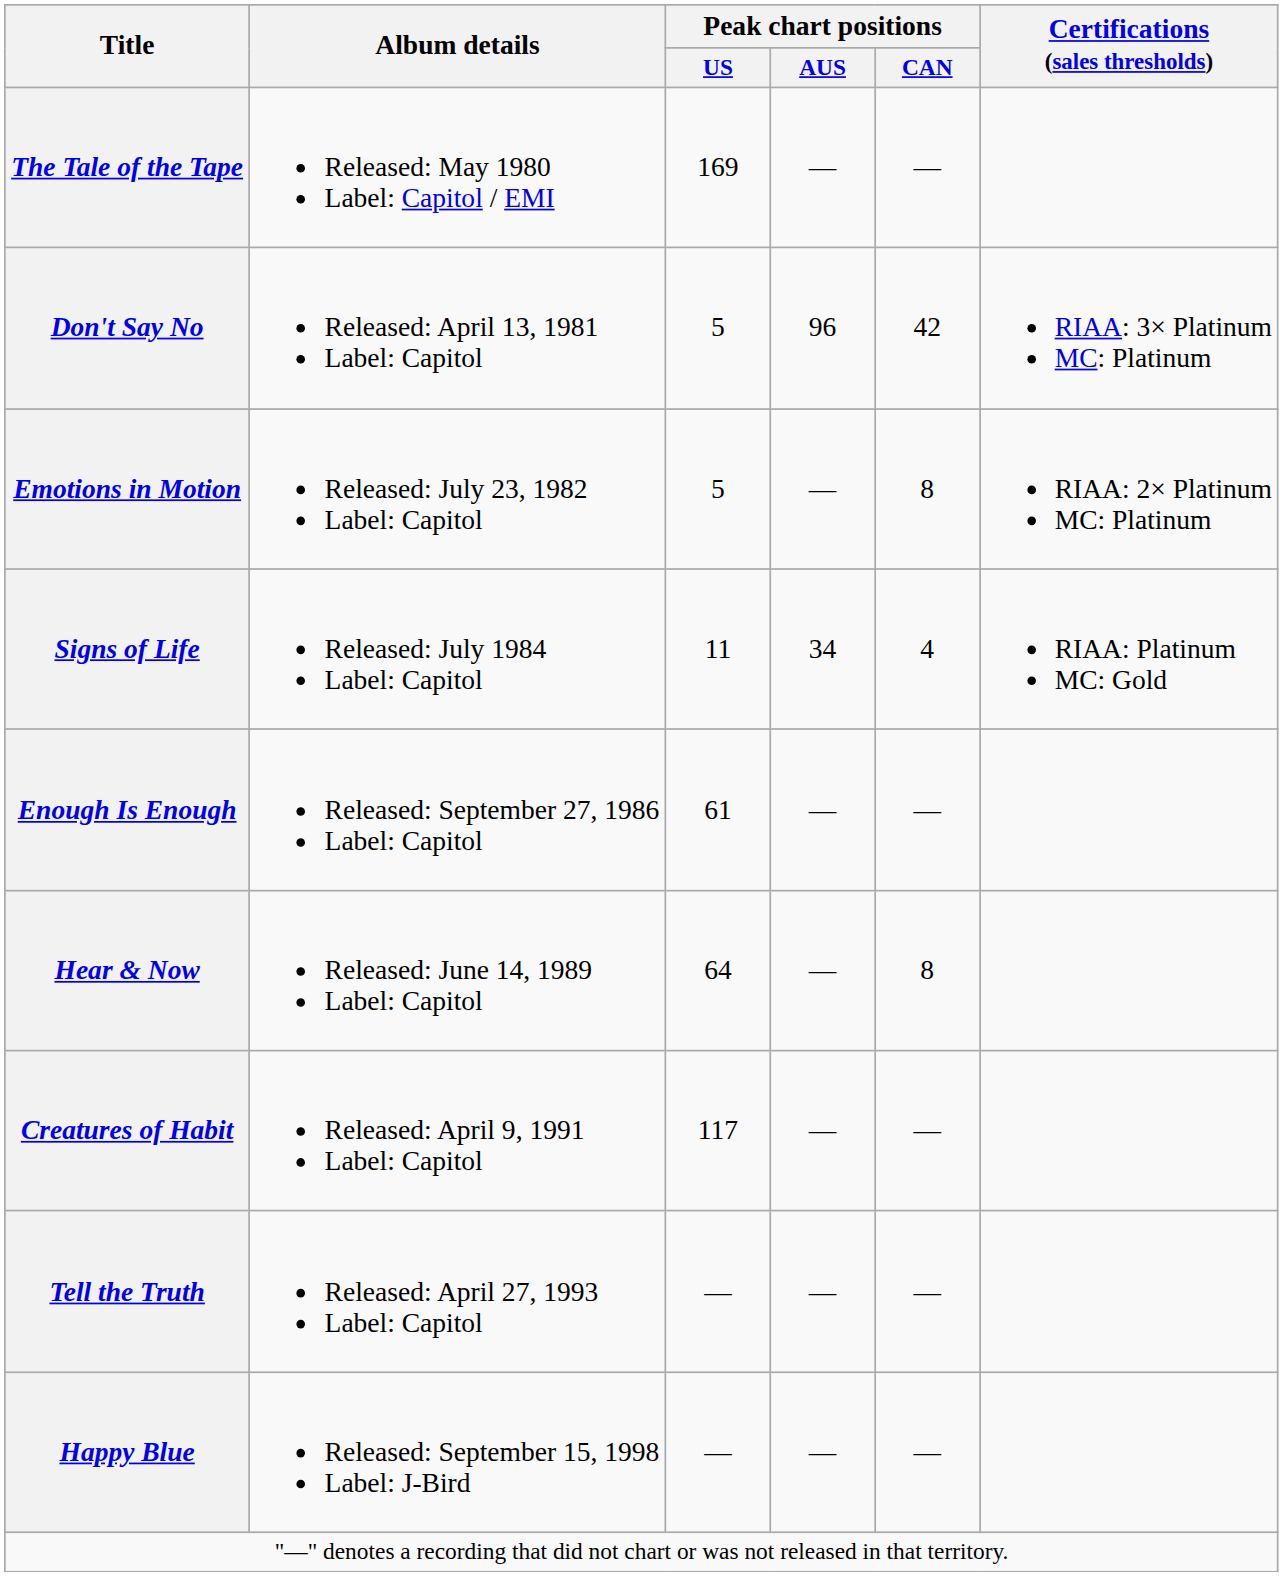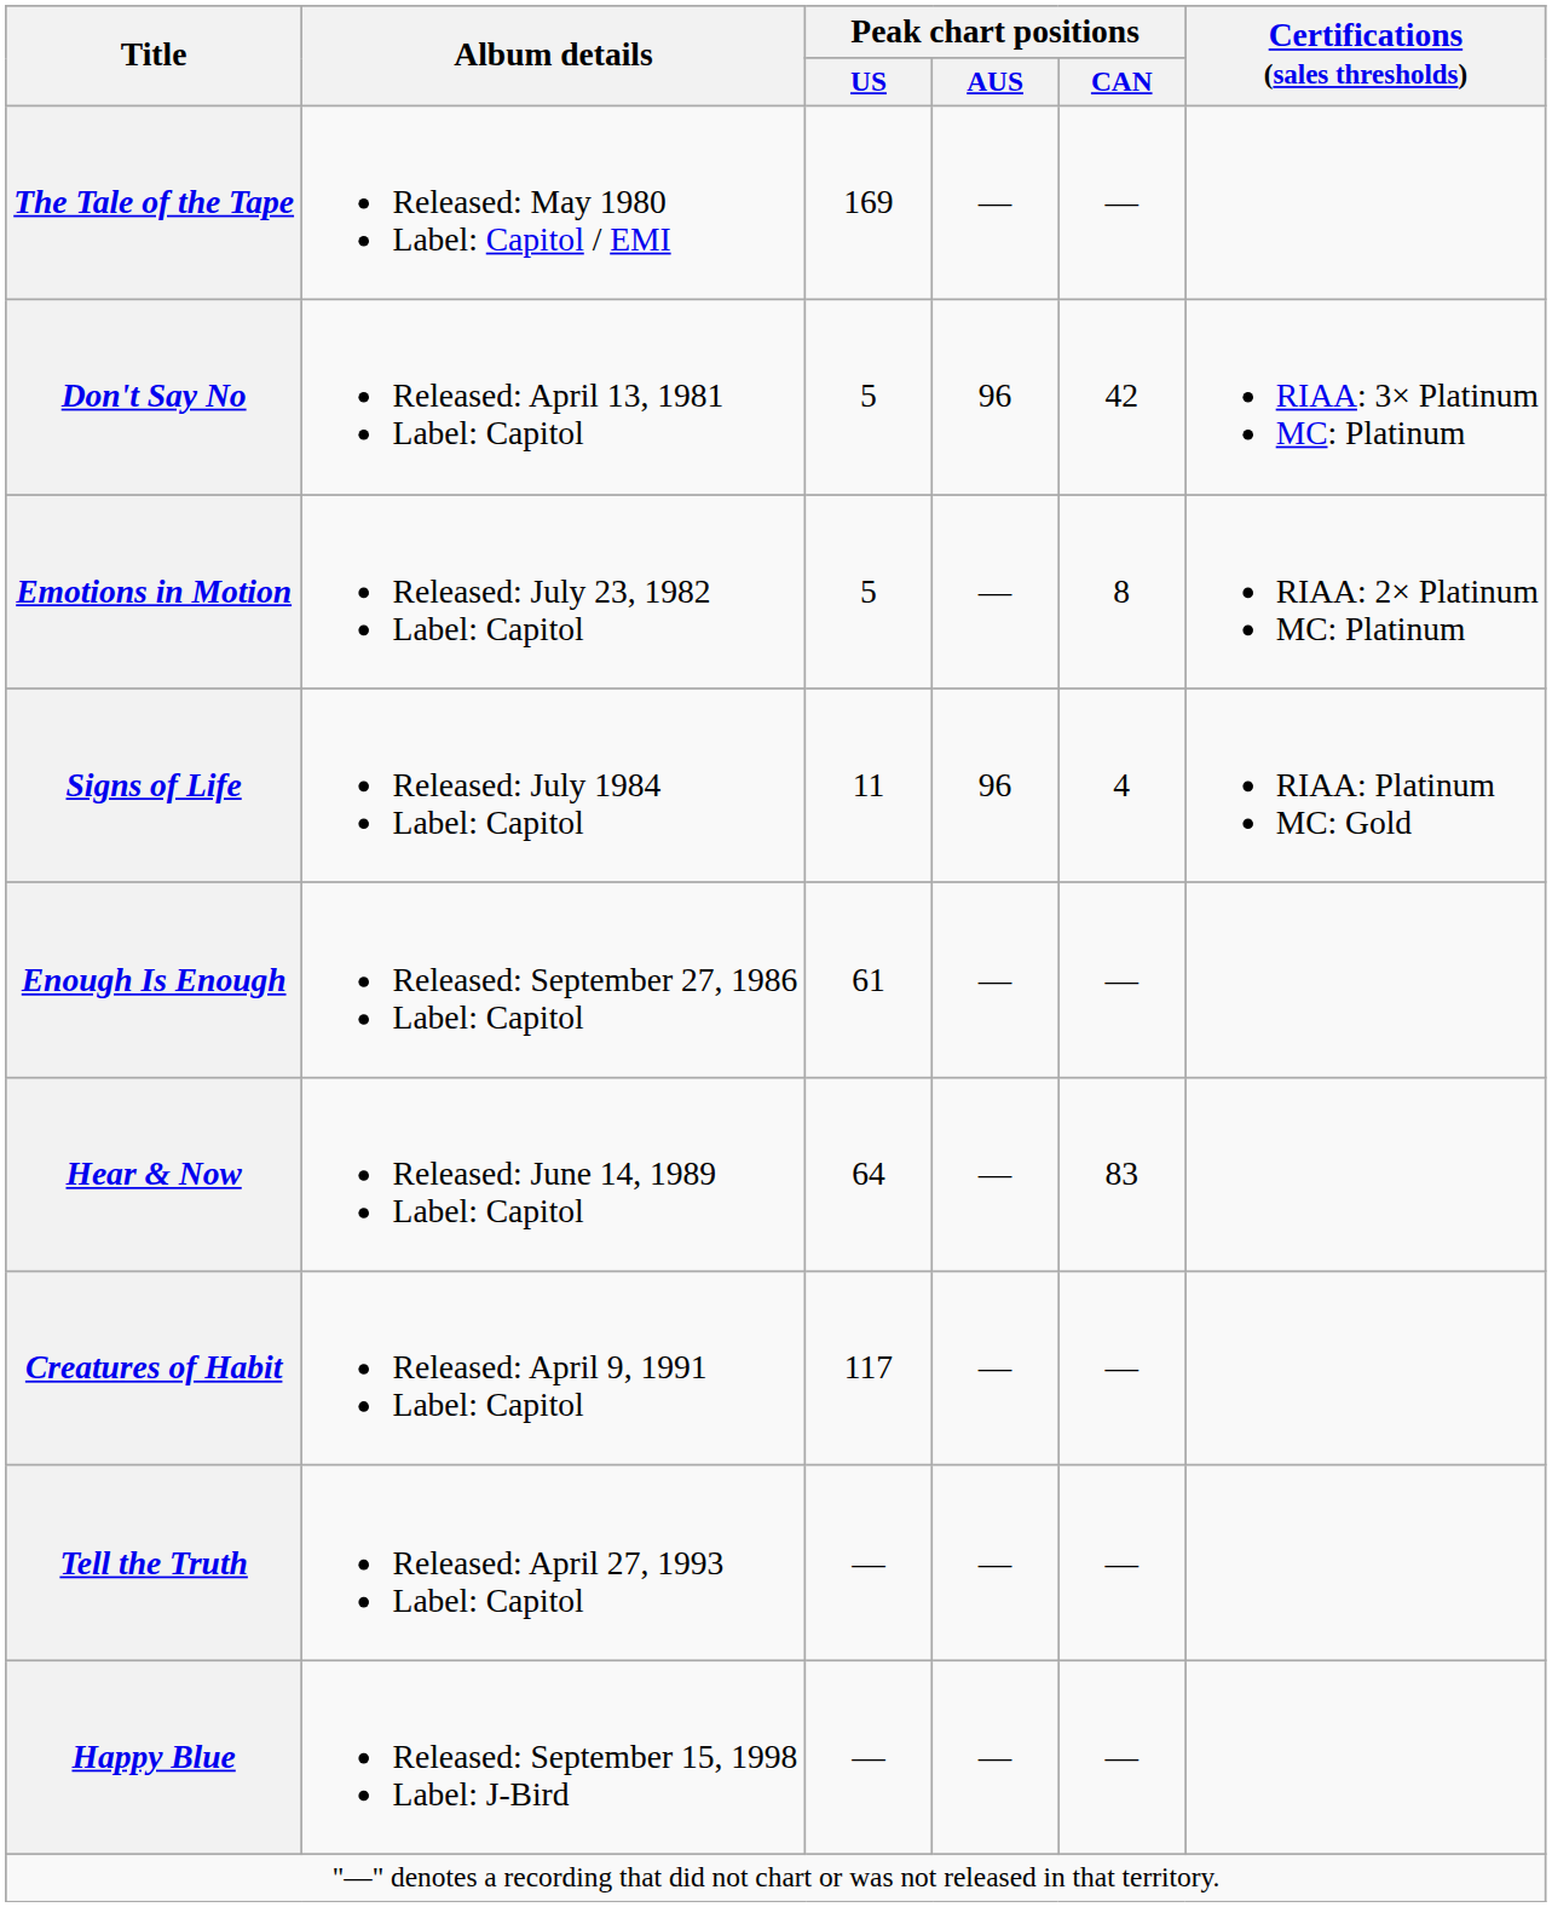 <table class="wikitable plainrowheaders" style="text-align:left;">
 <tr>
 <th scope="col" rowspan="2">Title</th>
 <th scope="col" rowspan="2">Album details</th>
 <th scope="col" colspan="3">Peak chart positions</th>
 <th scope="col" rowspan="2"><a href='#'>Certifications</a><br><small>(<a href='#'>sales thresholds</a>)</small></th>
 </tr>
 <tr>
 <th style="width:4em;font-size:85%"><a href='#'>US</a><br></th>
 <th style="width:4em;font-size:85%"><a href='#'>AUS</a><br></th>
 <th style="width:4em;font-size:85%"><a href='#'>CAN</a></th>
 </tr>
 <tr>
 <th scope="row"><em><a href='#'>The Tale of the Tape</a></em></th>
 <td><br><ul><li>Released: May 1980</li><li>Label: <a href='#'>Capitol</a> / <a href='#'>EMI</a></li></ul></td>
 <td style="text-align:center;">169</td>
 <td style="text-align:center;">—</td>
 <td style="text-align:center;">—</td>
 <td></td>
 </tr>
 <tr>
 <th scope="row"><em><a href='#'>Don't Say No</a></em></th>
 <td><br><ul><li>Released: April 13, 1981</li><li>Label: Capitol</li></ul></td>
 <td style="text-align:center;">5</td>
 <td style="text-align:center;">96</td>
 <td style="text-align:center;">42</td>
 <td><br><ul><li><a href='#'>RIAA</a>: 3× Platinum</li><li><a href='#'>MC</a>: Platinum</li></ul></td>
 </tr>
 <tr>
 <th scope="row"><em><a href='#'>Emotions in Motion</a></em></th>
 <td><br><ul><li>Released: July 23, 1982</li><li>Label: Capitol</li></ul></td>
 <td style="text-align:center;">5</td>
 <td style="text-align:center;">—</td>
 <td style="text-align:center;">8</td>
 <td><br><ul><li>RIAA: 2× Platinum</li><li>MC: Platinum</li></ul></td>
 </tr>
 <tr>
 <th scope="row"><em><a href='#'>Signs of Life</a></em></th>
 <td><br><ul><li>Released: July 1984</li><li>Label: Capitol</li></ul></td>
 <td style="text-align:center;">11</td>
-<td style="text-align:center;">34</td>
+<td style="text-align:center;">96</td>
 <td style="text-align:center;">4</td>
 <td><br><ul><li>RIAA: Platinum</li><li>MC: Gold</li></ul></td>
 </tr>
 <tr>
 <th scope="row"><em><a href='#'>Enough Is Enough</a></em></th>
 <td><br><ul><li>Released: September 27, 1986</li><li>Label: Capitol</li></ul></td>
 <td style="text-align:center;">61</td>
 <td style="text-align:center;">—</td>
 <td style="text-align:center;">—</td>
 <td></td>
 </tr>
 <tr>
 <th scope="row"><em><a href='#'>Hear & Now</a></em></th>
 <td><br><ul><li>Released: June 14, 1989</li><li>Label: Capitol</li></ul></td>
 <td style="text-align:center;">64</td>
 <td style="text-align:center;">—</td>
-<td style="text-align:center;">8</td>
+<td style="text-align:center;">83</td>
 <td></td>
 </tr>
 <tr>
 <th scope="row"><em><a href='#'>Creatures of Habit</a></em></th>
 <td><br><ul><li>Released: April 9, 1991</li><li>Label: Capitol</li></ul></td>
 <td style="text-align:center;">117</td>
 <td style="text-align:center;">—</td>
 <td style="text-align:center;">—</td>
 <td></td>
 </tr>
 <tr>
 <th scope="row"><em><a href='#'>Tell the Truth</a></em></th>
 <td><br><ul><li>Released: April 27, 1993</li><li>Label: Capitol</li></ul></td>
 <td style="text-align:center;">—</td>
 <td style="text-align:center;">—</td>
 <td style="text-align:center;">—</td>
 <td></td>
 </tr>
 <tr>
 <th scope="row"><em><a href='#'>Happy Blue</a></em></th>
 <td><br><ul><li>Released: September 15, 1998</li><li>Label: J-Bird</li></ul></td>
 <td style="text-align:center;">—</td>
 <td style="text-align:center;">—</td>
 <td style="text-align:center;">—</td>
 <td></td>
 </tr>
 <tr>
 <td colspan="15" style="font-size:85%" align="center">"—" denotes a recording that did not chart or was not released in that territory.</td>
 </tr>
 </table>
